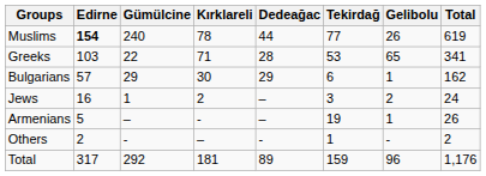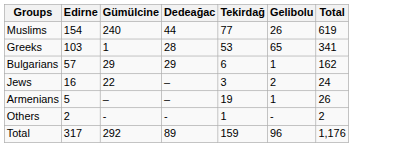 <table class="wikitable sortable">
 <tr>
 <th>Groups</th>
 <th>Edirne</th>
 <th>Gümülcine</th>
-<th>Kırklareli</th>
 <th>Dedeağac</th>
 <th>Tekirdağ</th>
 <th>Gelibolu</th>
 <th>Total</th>
 </tr>
 <tr>
 <td>Muslims</td>
-<td><strong>154</strong></td>
+<td>154</td>
 <td>240</td>
-<td>78</td>
 <td>44</td>
 <td>77</td>
 <td>26</td>
 <td>619</td>
 </tr>
 <tr>
 <td>Greeks</td>
 <td>103</td>
-<td>22</td>
-<td>71</td>
+<td>1</td>
 <td>28</td>
 <td>53</td>
 <td>65</td>
 <td>341</td>
 </tr>
 <tr>
 <td>Bulgarians</td>
 <td>57</td>
 <td>29</td>
-<td>30</td>
 <td>29</td>
 <td>6</td>
 <td>1</td>
 <td>162</td>
 </tr>
 <tr>
 <td>Jews</td>
 <td>16</td>
-<td>1</td>
-<td>2</td>
+<td>22</td>
 <td>–</td>
 <td>3</td>
 <td>2</td>
 <td>24</td>
 </tr>
 <tr>
 <td>Armenians</td>
 <td>5</td>
 <td>–</td>
-<td>-</td>
 <td>–</td>
 <td>19</td>
 <td>1</td>
 <td>26</td>
 </tr>
 <tr>
 <td>Others</td>
 <td>2</td>
 <td>-</td>
-<td>–</td>
 <td>-</td>
 <td>1</td>
 <td>-</td>
 <td>2</td>
 </tr>
 <tr>
 <td>Total</td>
 <td>317</td>
 <td>292</td>
-<td>181</td>
 <td>89</td>
 <td>159</td>
 <td>96</td>
 <td>1,176</td>
 </tr>
 </table>
